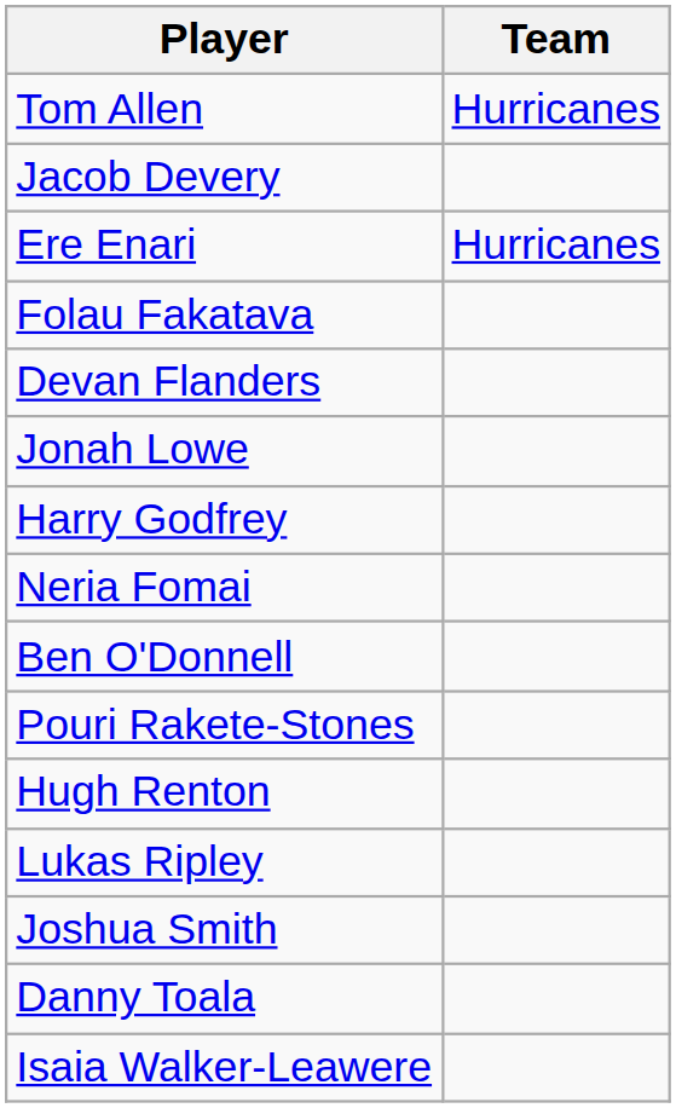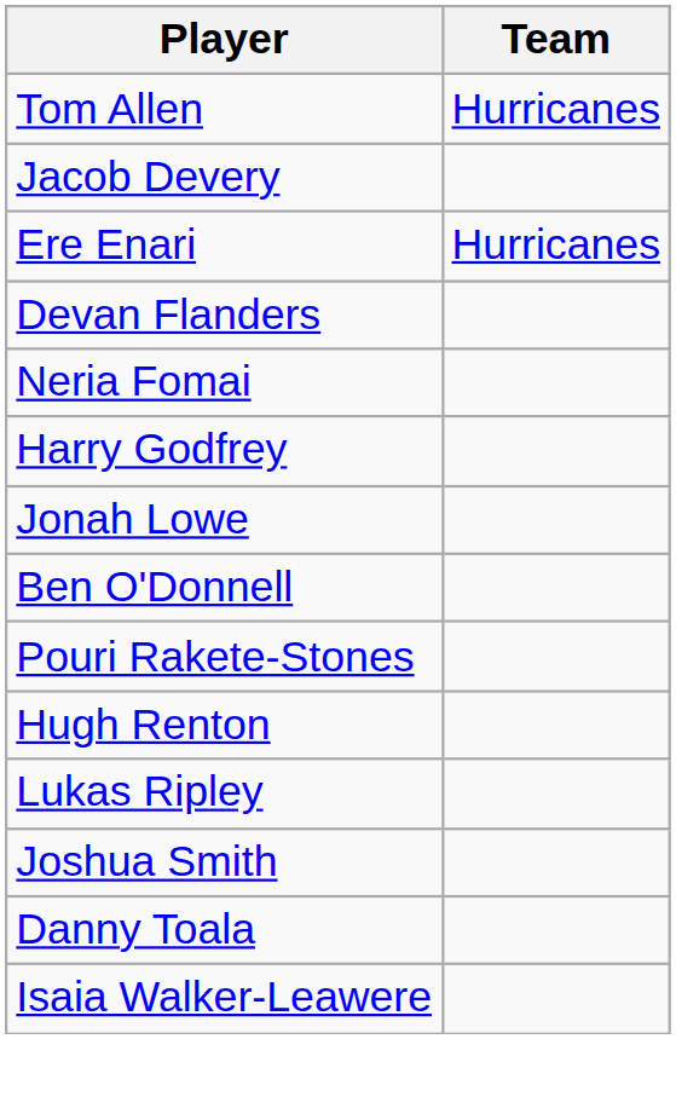 <table class="wikitable" border="1">
 <tr>
 <th>Player</th>
 <th>Team</th>
 </tr>
 <tr>
 <td><a href='#'>Tom Allen</a></td>
 <td><a href='#'>Hurricanes</a></td>
 </tr>
 <tr>
 <td><a href='#'>Jacob Devery</a></td>
 <td></td>
 </tr>
 <tr>
 <td><a href='#'>Ere Enari</a></td>
 <td><a href='#'>Hurricanes</a></td>
 </tr>
 <tr>
-<td><a href='#'>Folau Fakatava</a></td>
-<td></td>
-</tr>
-<tr>
 <td><a href='#'>Devan Flanders</a></td>
 <td></td>
 </tr>
 <tr>
-<td><a href='#'>Jonah Lowe</a></td>
+<td><a href='#'>Neria Fomai</a></td>
 <td></td>
 </tr>
 <tr>
 <td><a href='#'>Harry Godfrey</a></td>
 <td></td>
 </tr>
 <tr>
-<td><a href='#'>Neria Fomai</a></td>
+<td><a href='#'>Jonah Lowe</a></td>
 <td></td>
 </tr>
 <tr>
 <td><a href='#'>Ben O'Donnell</a></td>
 <td></td>
 </tr>
 <tr>
 <td><a href='#'>Pouri Rakete-Stones</a></td>
 <td></td>
 </tr>
 <tr>
 <td><a href='#'>Hugh Renton</a></td>
 <td></td>
 </tr>
 <tr>
 <td><a href='#'>Lukas Ripley</a></td>
 <td></td>
 </tr>
 <tr>
 <td><a href='#'>Joshua Smith</a></td>
 <td></td>
 </tr>
 <tr>
 <td><a href='#'>Danny Toala</a></td>
 <td></td>
 </tr>
 <tr>
 <td><a href='#'>Isaia Walker-Leawere</a></td>
 <td></td>
 </tr>
 </table>
